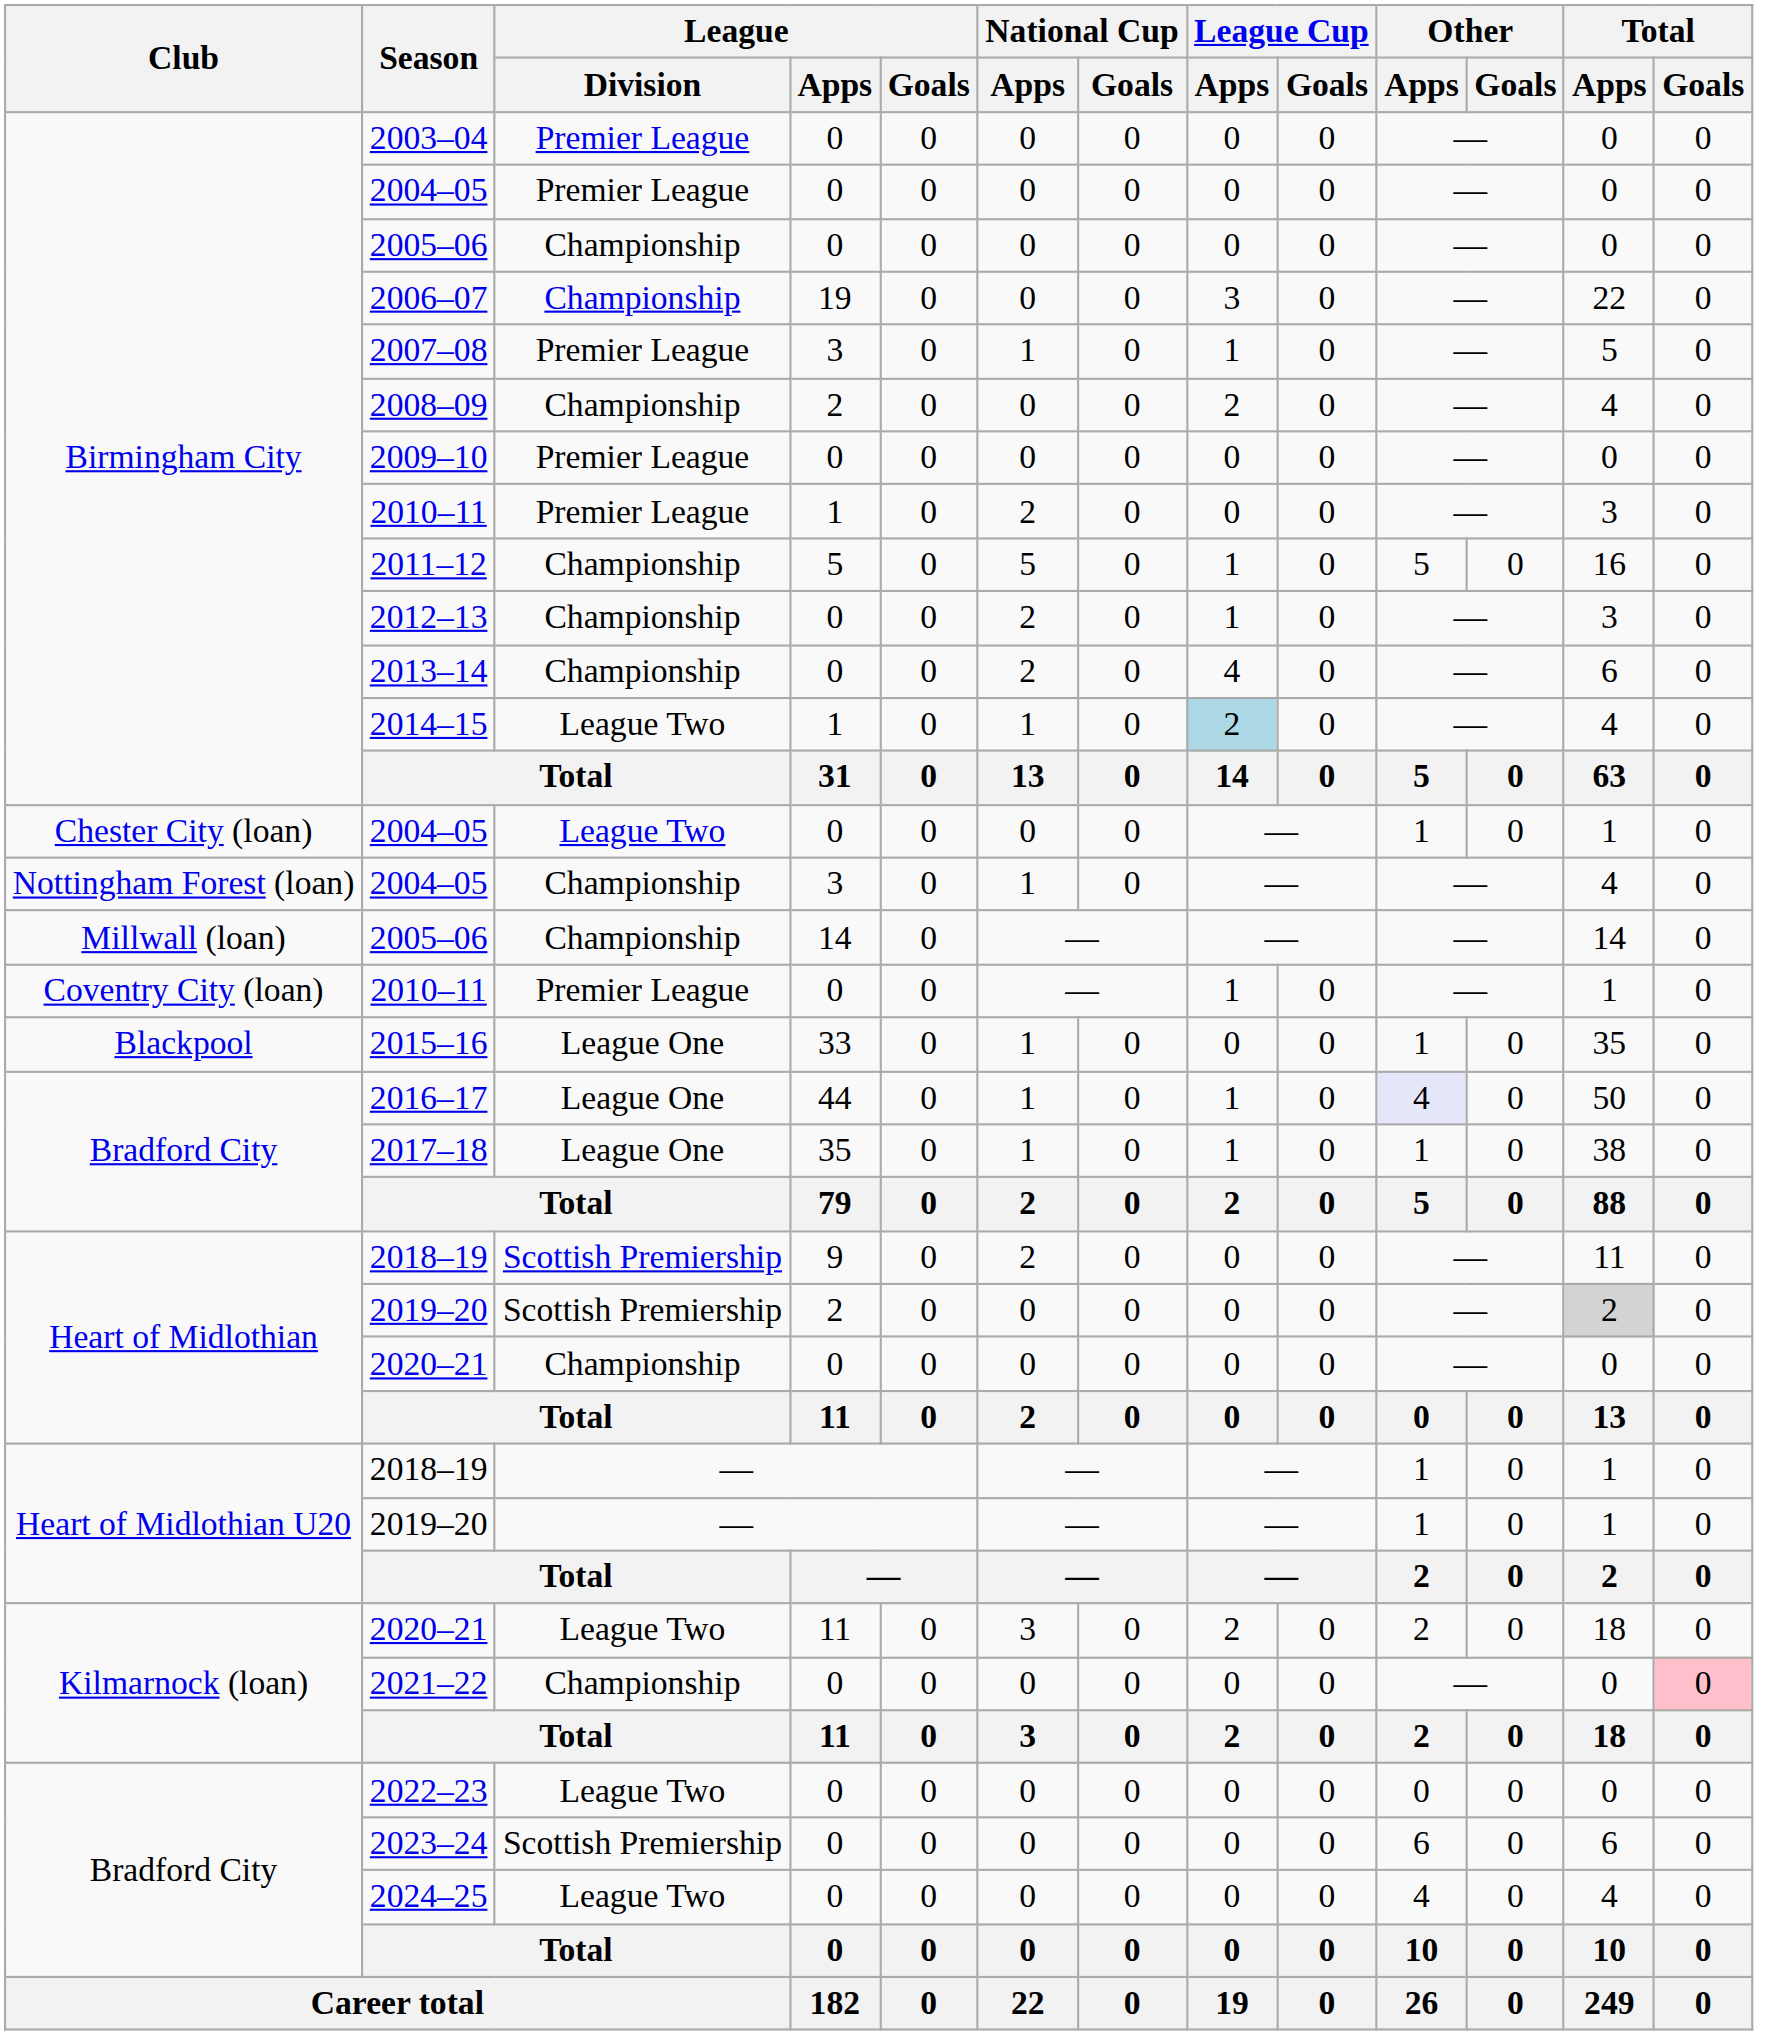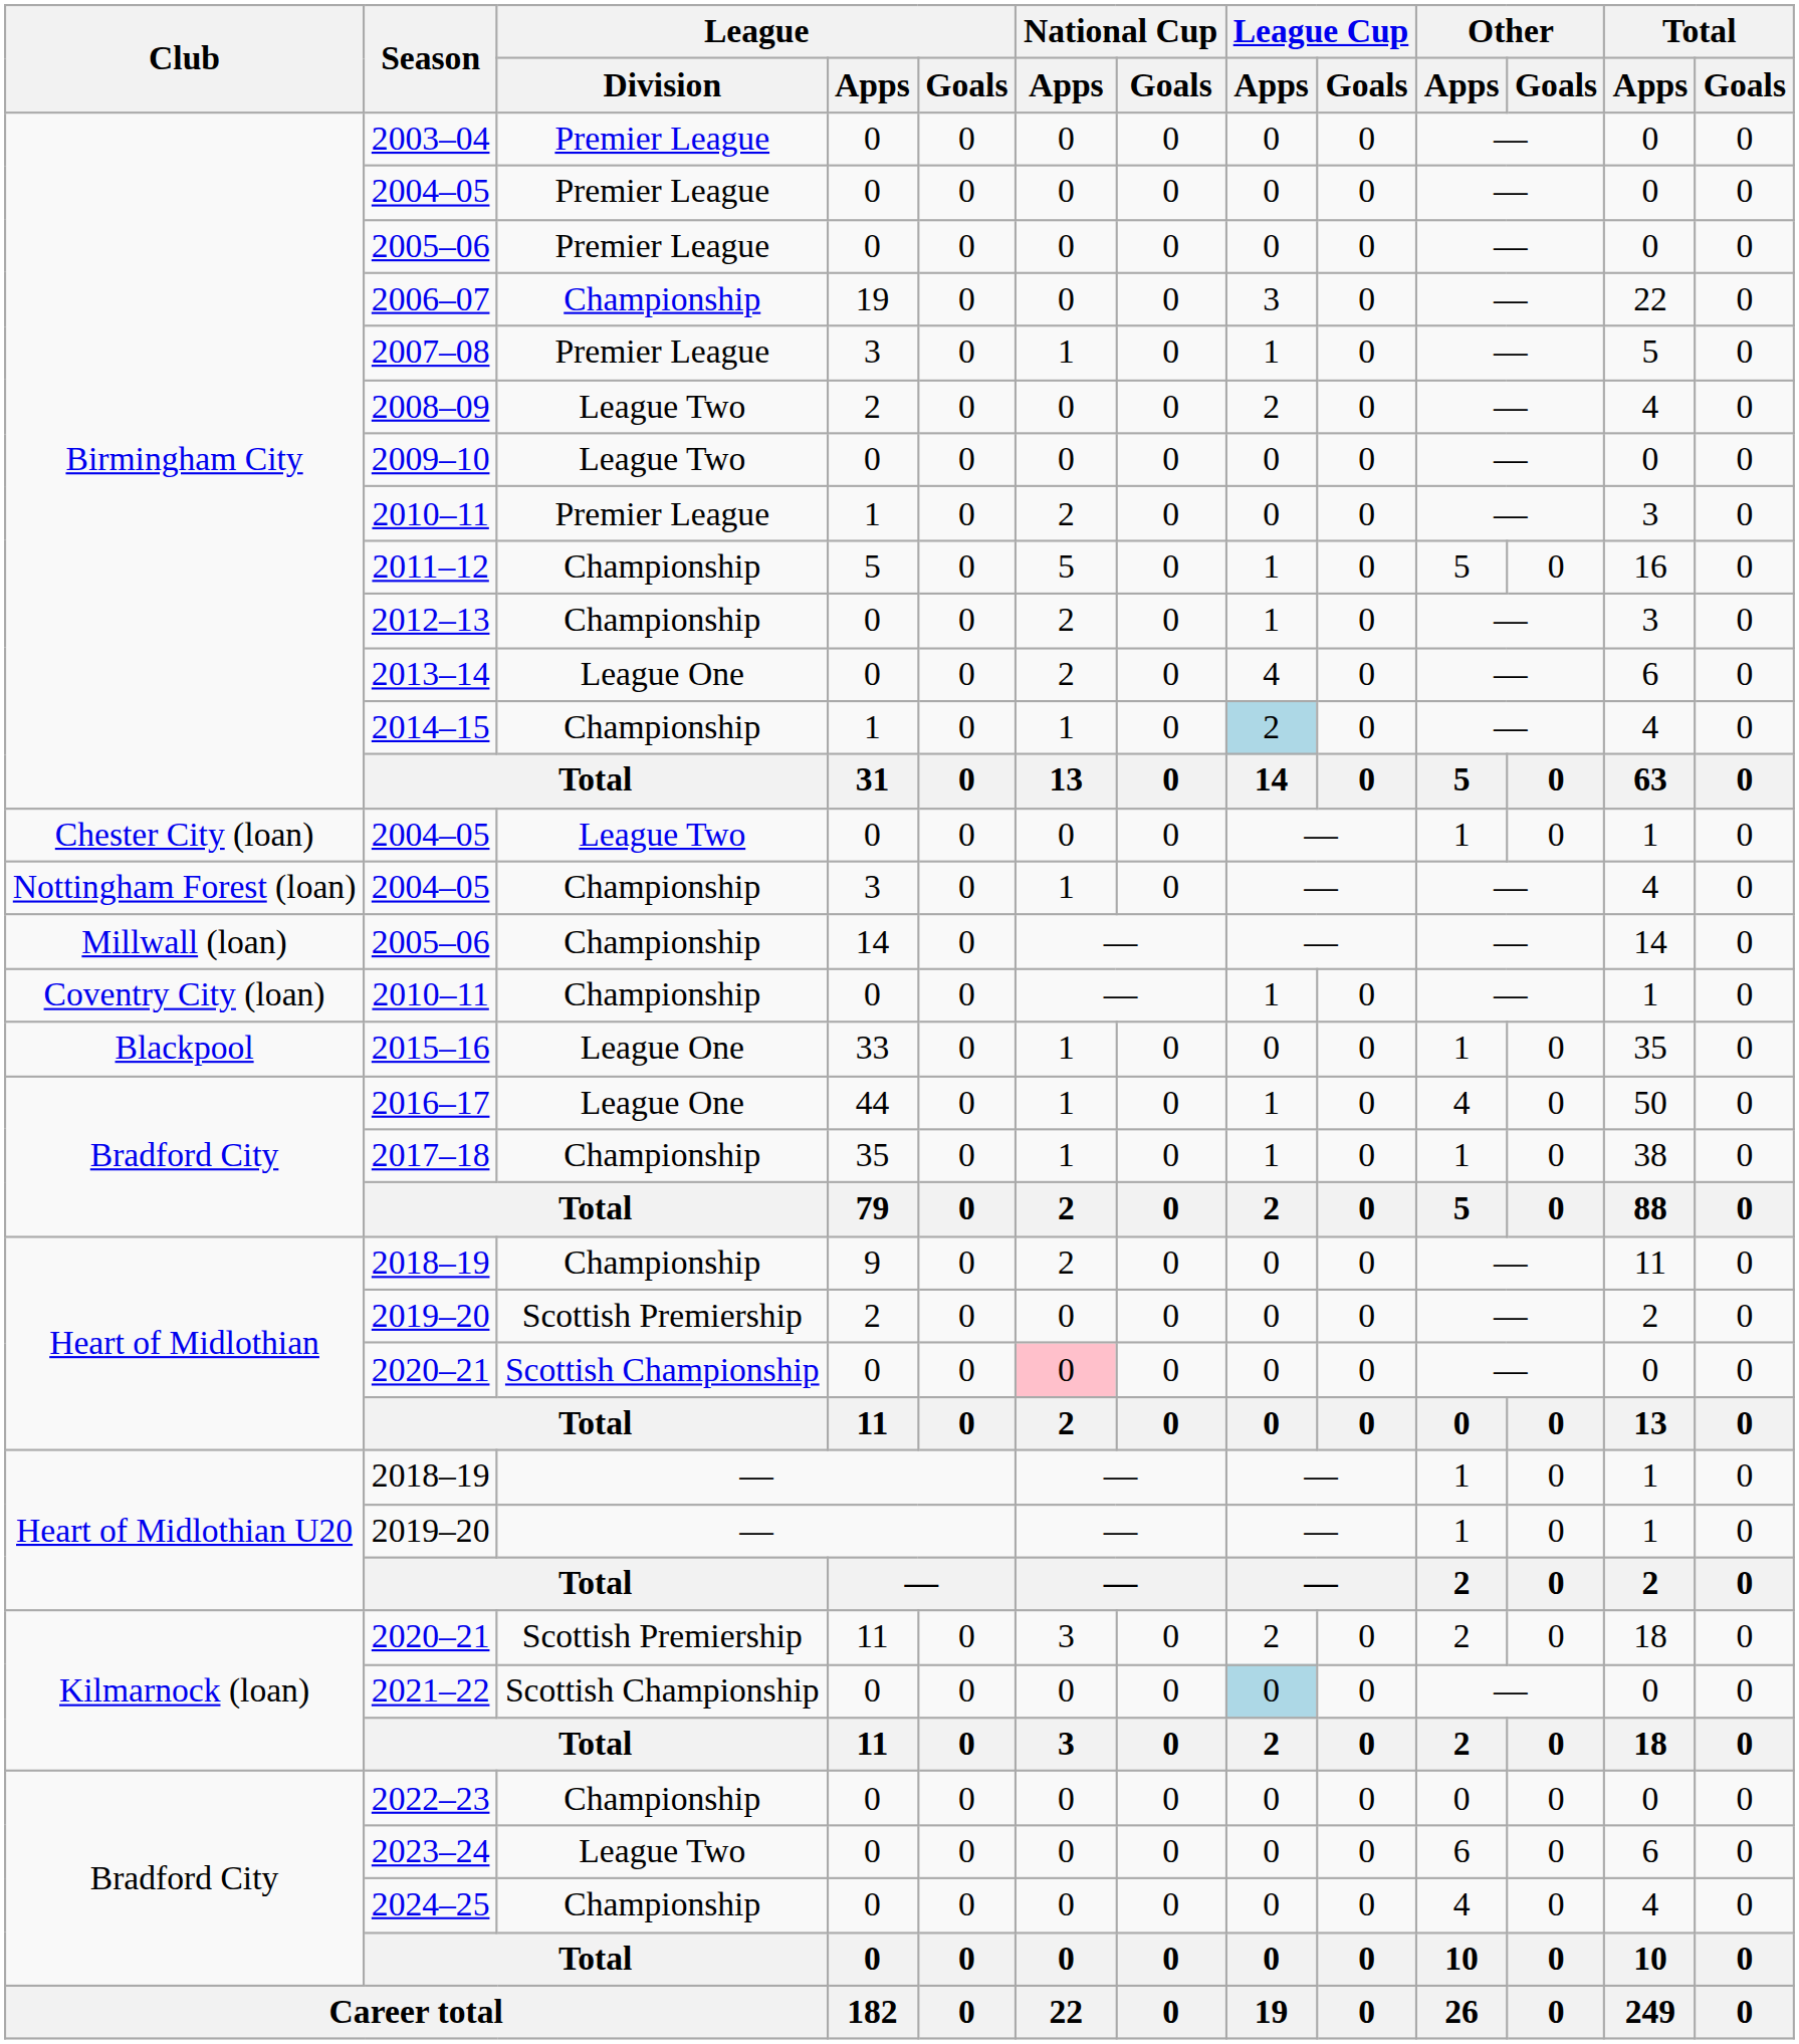 <table class="wikitable" style="text-align:center">
 <tr>
 <th rowspan=2>Club</th>
 <th rowspan=2>Season</th>
 <th colspan=3>League</th>
 <th colspan=2>National Cup</th>
 <th colspan=2><a href='#'>League Cup</a></th>
 <th colspan=2>Other</th>
 <th colspan=2>Total</th>
 </tr>
 <tr>
 <th>Division</th>
 <th>Apps</th>
 <th>Goals</th>
 <th>Apps</th>
 <th>Goals</th>
 <th>Apps</th>
 <th>Goals</th>
 <th>Apps</th>
 <th>Goals</th>
 <th>Apps</th>
 <th>Goals</th>
 </tr>
 <tr>
 <td rowspan=13><a href='#'>Birmingham City</a></td>
 <td><a href='#'>2003–04</a></td>
 <td><a href='#'>Premier League</a></td>
 <td>0</td>
 <td>0</td>
 <td>0</td>
 <td>0</td>
 <td>0</td>
 <td>0</td>
 <td colspan=2>—</td>
 <td>0</td>
 <td>0</td>
 </tr>
 <tr>
 <td><a href='#'>2004–05</a></td>
 <td>Premier League</td>
 <td>0</td>
 <td>0</td>
 <td>0</td>
 <td>0</td>
 <td>0</td>
 <td>0</td>
 <td colspan=2>—</td>
 <td>0</td>
 <td>0</td>
 </tr>
 <tr>
 <td><a href='#'>2005–06</a></td>
-<td>Championship</td>
+<td>Premier League</td>
 <td>0</td>
 <td>0</td>
 <td>0</td>
 <td>0</td>
 <td>0</td>
 <td>0</td>
 <td colspan=2>—</td>
 <td>0</td>
 <td>0</td>
 </tr>
 <tr>
 <td><a href='#'>2006–07</a></td>
 <td><a href='#'>Championship</a></td>
 <td>19</td>
 <td>0</td>
 <td>0</td>
 <td>0</td>
 <td>3</td>
 <td>0</td>
 <td colspan=2>—</td>
 <td>22</td>
 <td>0</td>
 </tr>
 <tr>
 <td><a href='#'>2007–08</a></td>
 <td>Premier League</td>
 <td>3</td>
 <td>0</td>
 <td>1</td>
 <td>0</td>
 <td>1</td>
 <td>0</td>
 <td colspan=2>—</td>
 <td>5</td>
 <td>0</td>
 </tr>
 <tr>
 <td><a href='#'>2008–09</a></td>
-<td>Championship</td>
+<td>League Two</td>
 <td>2</td>
 <td>0</td>
 <td>0</td>
 <td>0</td>
 <td>2</td>
 <td>0</td>
 <td colspan=2>—</td>
 <td>4</td>
 <td>0</td>
 </tr>
 <tr>
 <td><a href='#'>2009–10</a></td>
-<td>Premier League</td>
+<td>League Two</td>
 <td>0</td>
 <td>0</td>
 <td>0</td>
 <td>0</td>
 <td>0</td>
 <td>0</td>
 <td colspan=2>—</td>
 <td>0</td>
 <td>0</td>
 </tr>
 <tr>
 <td><a href='#'>2010–11</a></td>
 <td>Premier League</td>
 <td>1</td>
 <td>0</td>
 <td>2</td>
 <td>0</td>
 <td>0</td>
 <td>0</td>
 <td colspan=2>—</td>
 <td>3</td>
 <td>0</td>
 </tr>
 <tr>
 <td><a href='#'>2011–12</a></td>
 <td>Championship</td>
 <td>5</td>
 <td>0</td>
 <td>5</td>
 <td>0</td>
 <td>1</td>
 <td>0</td>
 <td>5</td>
 <td>0</td>
 <td>16</td>
 <td>0</td>
 </tr>
 <tr>
 <td><a href='#'>2012–13</a></td>
 <td>Championship</td>
 <td>0</td>
 <td>0</td>
 <td>2</td>
 <td>0</td>
 <td>1</td>
 <td>0</td>
 <td colspan=2>—</td>
 <td>3</td>
 <td>0</td>
 </tr>
 <tr>
 <td><a href='#'>2013–14</a></td>
-<td>Championship</td>
+<td>League One</td>
 <td>0</td>
 <td>0</td>
 <td>2</td>
 <td>0</td>
 <td>4</td>
 <td>0</td>
 <td colspan=2>—</td>
 <td>6</td>
 <td>0</td>
 </tr>
 <tr>
 <td><a href='#'>2014–15</a></td>
-<td>League Two</td>
+<td>Championship</td>
 <td>1</td>
 <td>0</td>
 <td>1</td>
 <td>0</td>
 <td style="background: lightblue;">2</td>
 <td>0</td>
 <td colspan=2>—</td>
 <td>4</td>
 <td>0</td>
 </tr>
 <tr>
 <th colspan=2>Total</th>
 <th>31</th>
 <th>0</th>
 <th>13</th>
 <th>0</th>
 <th>14</th>
 <th>0</th>
 <th>5</th>
 <th>0</th>
 <th>63</th>
 <th>0</th>
 </tr>
 <tr>
 <td><a href='#'>Chester City</a> (loan)</td>
 <td><a href='#'>2004–05</a></td>
 <td><a href='#'>League Two</a></td>
 <td>0</td>
 <td>0</td>
 <td>0</td>
 <td>0</td>
 <td colspan=2>—</td>
 <td>1</td>
 <td>0</td>
 <td>1</td>
 <td>0</td>
 </tr>
 <tr>
 <td><a href='#'>Nottingham Forest</a> (loan)</td>
 <td><a href='#'>2004–05</a></td>
 <td>Championship</td>
 <td>3</td>
 <td>0</td>
 <td>1</td>
 <td>0</td>
 <td colspan=2>—</td>
 <td colspan=2>—</td>
 <td>4</td>
 <td>0</td>
 </tr>
 <tr>
 <td><a href='#'>Millwall</a> (loan)</td>
 <td><a href='#'>2005–06</a></td>
 <td>Championship</td>
 <td>14</td>
 <td>0</td>
 <td colspan=2>—</td>
 <td colspan=2>—</td>
 <td colspan=2>—</td>
 <td>14</td>
 <td>0</td>
 </tr>
 <tr>
 <td><a href='#'>Coventry City</a> (loan)</td>
 <td><a href='#'>2010–11</a></td>
-<td>Premier League</td>
+<td>Championship</td>
 <td>0</td>
 <td>0</td>
 <td colspan=2>—</td>
 <td>1</td>
 <td>0</td>
 <td colspan=2>—</td>
 <td>1</td>
 <td>0</td>
 </tr>
 <tr>
 <td><a href='#'>Blackpool</a></td>
 <td><a href='#'>2015–16</a></td>
 <td>League One</td>
 <td>33</td>
 <td>0</td>
 <td>1</td>
 <td>0</td>
 <td>0</td>
 <td>0</td>
 <td>1</td>
 <td>0</td>
 <td>35</td>
 <td>0</td>
 </tr>
 <tr>
 <td rowspan=3><a href='#'>Bradford City</a></td>
 <td><a href='#'>2016–17</a></td>
 <td>League One</td>
 <td>44</td>
 <td>0</td>
 <td>1</td>
 <td>0</td>
 <td>1</td>
 <td>0</td>
-<td style="background: lavender;">4</td>
+<td>4</td>
 <td>0</td>
 <td>50</td>
 <td>0</td>
 </tr>
 <tr>
 <td><a href='#'>2017–18</a></td>
-<td>League One</td>
+<td>Championship</td>
 <td>35</td>
 <td>0</td>
 <td>1</td>
 <td>0</td>
 <td>1</td>
 <td>0</td>
 <td>1</td>
 <td>0</td>
 <td>38</td>
 <td>0</td>
 </tr>
 <tr>
 <th colspan=2>Total</th>
 <th>79</th>
 <th>0</th>
 <th>2</th>
 <th>0</th>
 <th>2</th>
 <th>0</th>
 <th>5</th>
 <th>0</th>
 <th>88</th>
 <th>0</th>
 </tr>
 <tr>
 <td rowspan=4><a href='#'>Heart of Midlothian</a></td>
 <td><a href='#'>2018–19</a></td>
-<td><a href='#'>Scottish Premiership</a></td>
+<td>Championship</td>
 <td>9</td>
 <td>0</td>
 <td>2</td>
 <td>0</td>
 <td>0</td>
 <td>0</td>
 <td colspan=2>—</td>
 <td>11</td>
 <td>0</td>
 </tr>
 <tr>
 <td><a href='#'>2019–20</a></td>
 <td>Scottish Premiership</td>
 <td>2</td>
 <td>0</td>
 <td>0</td>
 <td>0</td>
 <td>0</td>
 <td>0</td>
 <td colspan=2>—</td>
-<td style="background: lightgrey;">2</td>
+<td>2</td>
 <td>0</td>
 </tr>
 <tr>
 <td><a href='#'>2020–21</a></td>
-<td>Championship</td>
+<td><a href='#'>Scottish Championship</a></td>
 <td>0</td>
 <td>0</td>
-<td>0</td>
+<td style="background: pink;">0</td>
 <td>0</td>
 <td>0</td>
 <td>0</td>
 <td colspan=2>—</td>
 <td>0</td>
 <td>0</td>
 </tr>
 <tr>
 <th colspan=2>Total</th>
 <th>11</th>
 <th>0</th>
 <th>2</th>
 <th>0</th>
 <th>0</th>
 <th>0</th>
 <th>0</th>
 <th>0</th>
 <th>13</th>
 <th>0</th>
 </tr>
 <tr>
 <td rowspan=3><a href='#'>Heart of Midlothian U20</a></td>
 <td>2018–19</td>
 <td colspan=3>—</td>
 <td colspan=2>—</td>
 <td colspan=2>—</td>
 <td>1</td>
 <td>0</td>
 <td>1</td>
 <td>0</td>
 </tr>
 <tr>
 <td>2019–20</td>
 <td colspan=3>—</td>
 <td colspan=2>—</td>
 <td colspan=2>—</td>
 <td>1</td>
 <td>0</td>
 <td>1</td>
 <td>0</td>
 </tr>
 <tr>
 <th colspan=2>Total</th>
 <th colspan=2>—</th>
 <th colspan=2>—</th>
 <th colspan=2>—</th>
 <th>2</th>
 <th>0</th>
 <th>2</th>
 <th>0</th>
 </tr>
 <tr>
 <td rowspan=3><a href='#'>Kilmarnock</a> (loan)</td>
 <td><a href='#'>2020–21</a></td>
-<td>League Two</td>
+<td>Scottish Premiership</td>
 <td>11</td>
 <td>0</td>
 <td>3</td>
 <td>0</td>
 <td>2</td>
 <td>0</td>
 <td>2</td>
 <td>0</td>
 <td>18</td>
 <td>0</td>
 </tr>
 <tr>
 <td><a href='#'>2021–22</a></td>
-<td>Championship</td>
+<td>Scottish Championship</td>
 <td>0</td>
 <td>0</td>
 <td>0</td>
 <td>0</td>
-<td>0</td>
+<td style="background: lightblue;">0</td>
 <td>0</td>
 <td colspan=2>—</td>
 <td>0</td>
-<td style="background: pink;">0</td>
+<td>0</td>
 </tr>
 <tr>
 <th colspan=2>Total</th>
 <th>11</th>
 <th>0</th>
 <th>3</th>
 <th>0</th>
 <th>2</th>
 <th>0</th>
 <th>2</th>
 <th>0</th>
 <th>18</th>
 <th>0</th>
 </tr>
 <tr>
 <td rowspan=4>Bradford City</td>
 <td><a href='#'>2022–23</a></td>
-<td>League Two</td>
+<td>Championship</td>
 <td>0</td>
 <td>0</td>
 <td>0</td>
 <td>0</td>
 <td>0</td>
 <td>0</td>
 <td>0</td>
 <td>0</td>
 <td>0</td>
 <td>0</td>
 </tr>
 <tr>
 <td><a href='#'>2023–24</a></td>
-<td>Scottish Premiership</td>
+<td>League Two</td>
 <td>0</td>
 <td>0</td>
 <td>0</td>
 <td>0</td>
 <td>0</td>
 <td>0</td>
 <td>6</td>
 <td>0</td>
 <td>6</td>
 <td>0</td>
 </tr>
 <tr>
 <td><a href='#'>2024–25</a></td>
-<td>League Two</td>
+<td>Championship</td>
 <td>0</td>
 <td>0</td>
 <td>0</td>
 <td>0</td>
 <td>0</td>
 <td>0</td>
 <td>4</td>
 <td>0</td>
 <td>4</td>
 <td>0</td>
 </tr>
 <tr>
 <th colspan=2>Total</th>
 <th>0</th>
 <th>0</th>
 <th>0</th>
 <th>0</th>
 <th>0</th>
 <th>0</th>
 <th>10</th>
 <th>0</th>
 <th>10</th>
 <th>0</th>
 </tr>
 <tr>
 <th colspan=3>Career total</th>
 <th>182</th>
 <th>0</th>
 <th>22</th>
 <th>0</th>
 <th>19</th>
 <th>0</th>
 <th>26</th>
 <th>0</th>
 <th>249</th>
 <th>0</th>
 </tr>
 </table>
